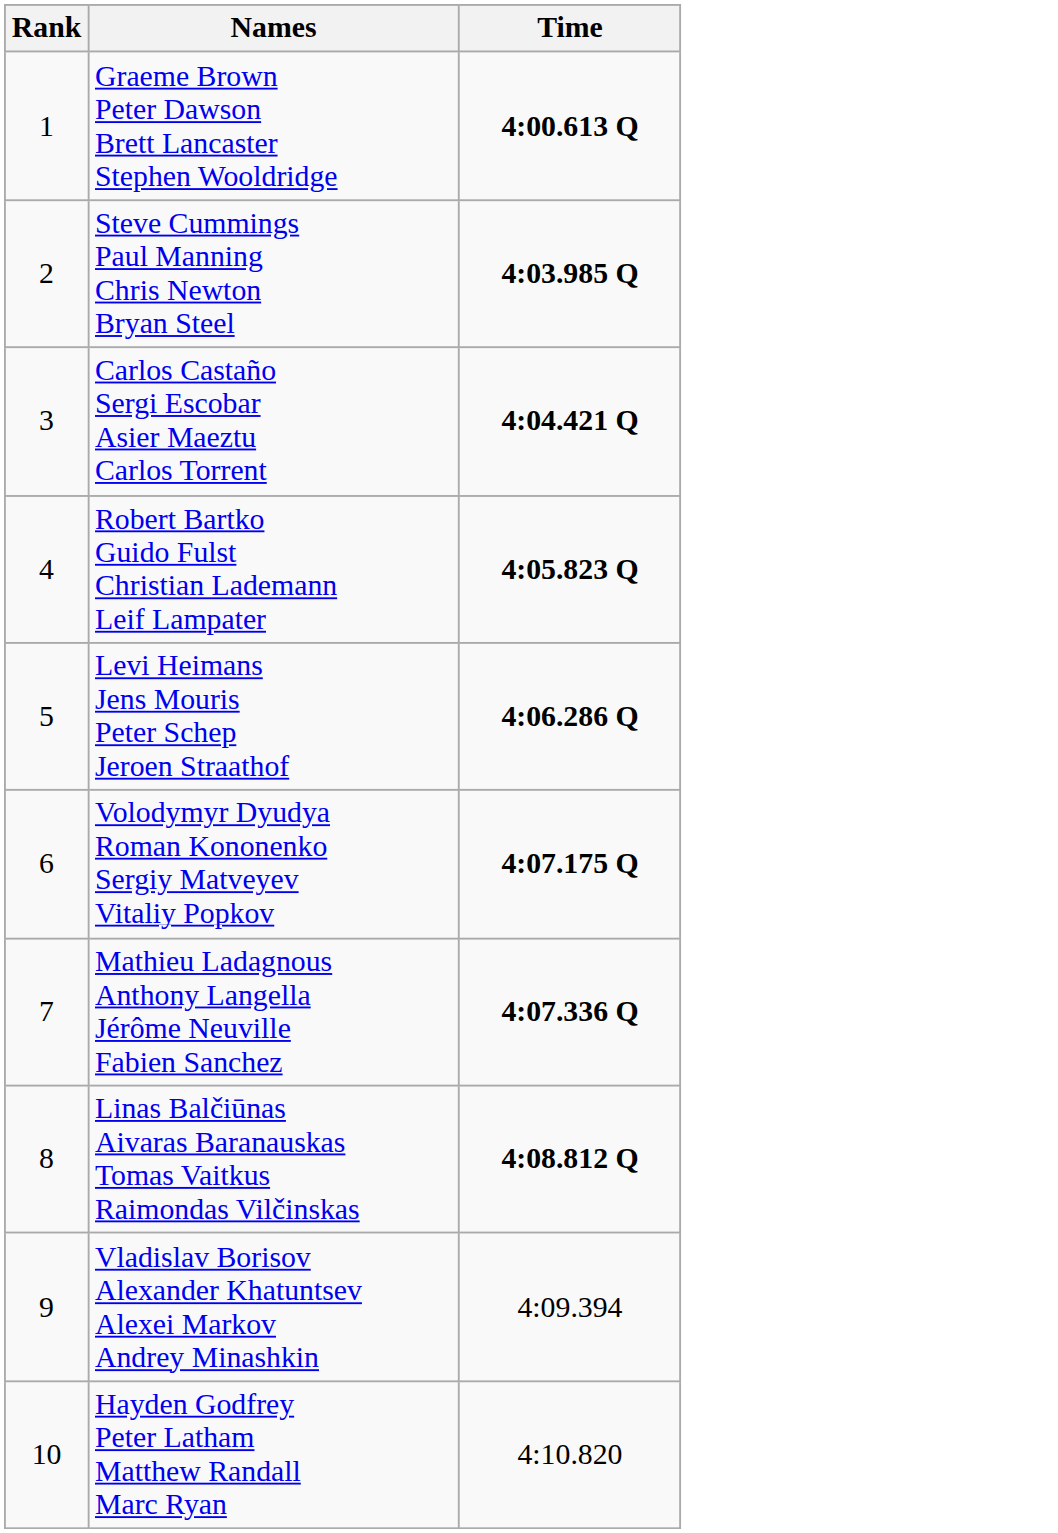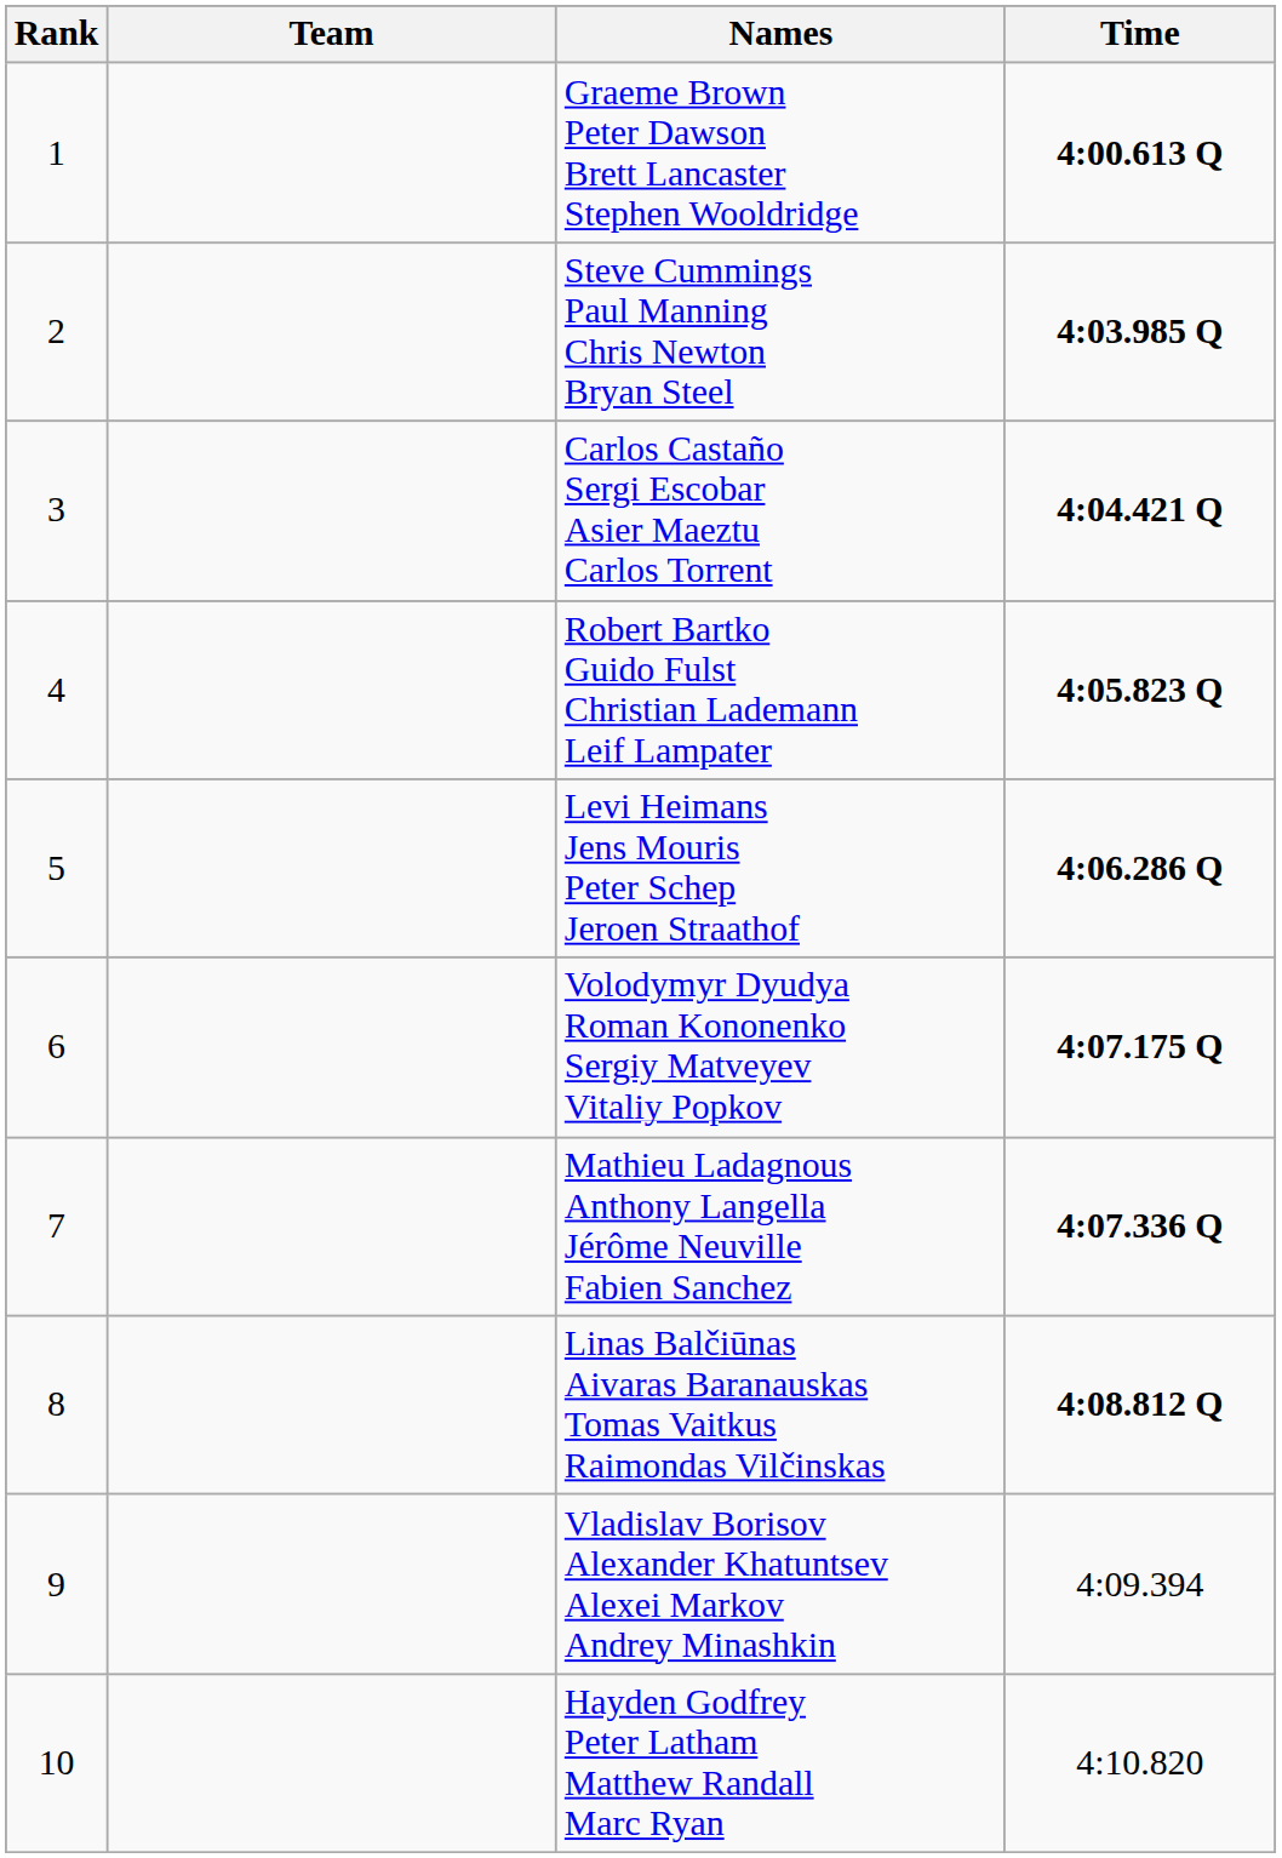 <table class="wikitable sortable" style="text-align:center;">
 <tr>
 <th>Rank</th>
+<th style="width:12em;">Team</th>
 <th style="width:12em;">Names</th>
 <th style="width:7em;">Time</th>
 </tr>
 <tr>
 <td>1</td>
+<td align=left></td>
 <td align=left><a href='#'>Graeme Brown</a><br><a href='#'>Peter Dawson</a><br><a href='#'>Brett Lancaster</a><br><a href='#'>Stephen Wooldridge</a></td>
 <td><strong>4:00.613 Q</strong></td>
 </tr>
 <tr>
 <td>2</td>
+<td align=left></td>
 <td align=left><a href='#'>Steve Cummings</a><br><a href='#'>Paul Manning</a><br><a href='#'>Chris Newton</a><br><a href='#'>Bryan Steel</a></td>
 <td><strong>4:03.985 Q</strong></td>
 </tr>
 <tr>
 <td>3</td>
+<td align=left></td>
 <td align=left><a href='#'>Carlos Castaño</a><br><a href='#'>Sergi Escobar</a><br><a href='#'>Asier Maeztu</a><br><a href='#'>Carlos Torrent</a></td>
 <td><strong>4:04.421 Q</strong></td>
 </tr>
 <tr>
 <td>4</td>
+<td align=left></td>
 <td align=left><a href='#'>Robert Bartko</a><br><a href='#'>Guido Fulst</a><br><a href='#'>Christian Lademann</a><br><a href='#'>Leif Lampater</a></td>
 <td><strong>4:05.823 Q</strong></td>
 </tr>
 <tr>
 <td>5</td>
+<td align=left></td>
 <td align=left><a href='#'>Levi Heimans</a><br><a href='#'>Jens Mouris</a><br><a href='#'>Peter Schep</a><br><a href='#'>Jeroen Straathof</a></td>
 <td><strong>4:06.286 Q</strong></td>
 </tr>
 <tr>
 <td>6</td>
+<td align=left></td>
 <td align=left><a href='#'>Volodymyr Dyudya</a><br><a href='#'>Roman Kononenko</a><br><a href='#'>Sergiy Matveyev</a><br><a href='#'>Vitaliy Popkov</a></td>
 <td><strong>4:07.175 Q</strong></td>
 </tr>
 <tr>
 <td>7</td>
+<td align=left></td>
 <td align=left><a href='#'>Mathieu Ladagnous</a> <br><a href='#'>Anthony Langella</a><br><a href='#'>Jérôme Neuville</a><br><a href='#'>Fabien Sanchez</a></td>
 <td><strong>4:07.336 Q</strong></td>
 </tr>
 <tr>
 <td>8</td>
+<td align=left></td>
 <td align=left><a href='#'>Linas Balčiūnas</a><br><a href='#'>Aivaras Baranauskas</a><br><a href='#'>Tomas Vaitkus</a><br><a href='#'>Raimondas Vilčinskas</a></td>
 <td><strong>4:08.812 Q</strong></td>
 </tr>
 <tr>
 <td>9</td>
+<td align=left></td>
 <td align=left><a href='#'>Vladislav Borisov</a><br><a href='#'>Alexander Khatuntsev</a><br><a href='#'>Alexei Markov</a><br><a href='#'>Andrey Minashkin</a></td>
 <td>4:09.394</td>
 </tr>
 <tr>
 <td>10</td>
+<td align=left></td>
 <td align=left><a href='#'>Hayden Godfrey</a><br><a href='#'>Peter Latham</a><br><a href='#'>Matthew Randall</a><br><a href='#'>Marc Ryan</a></td>
 <td>4:10.820</td>
 </tr>
 </table>
